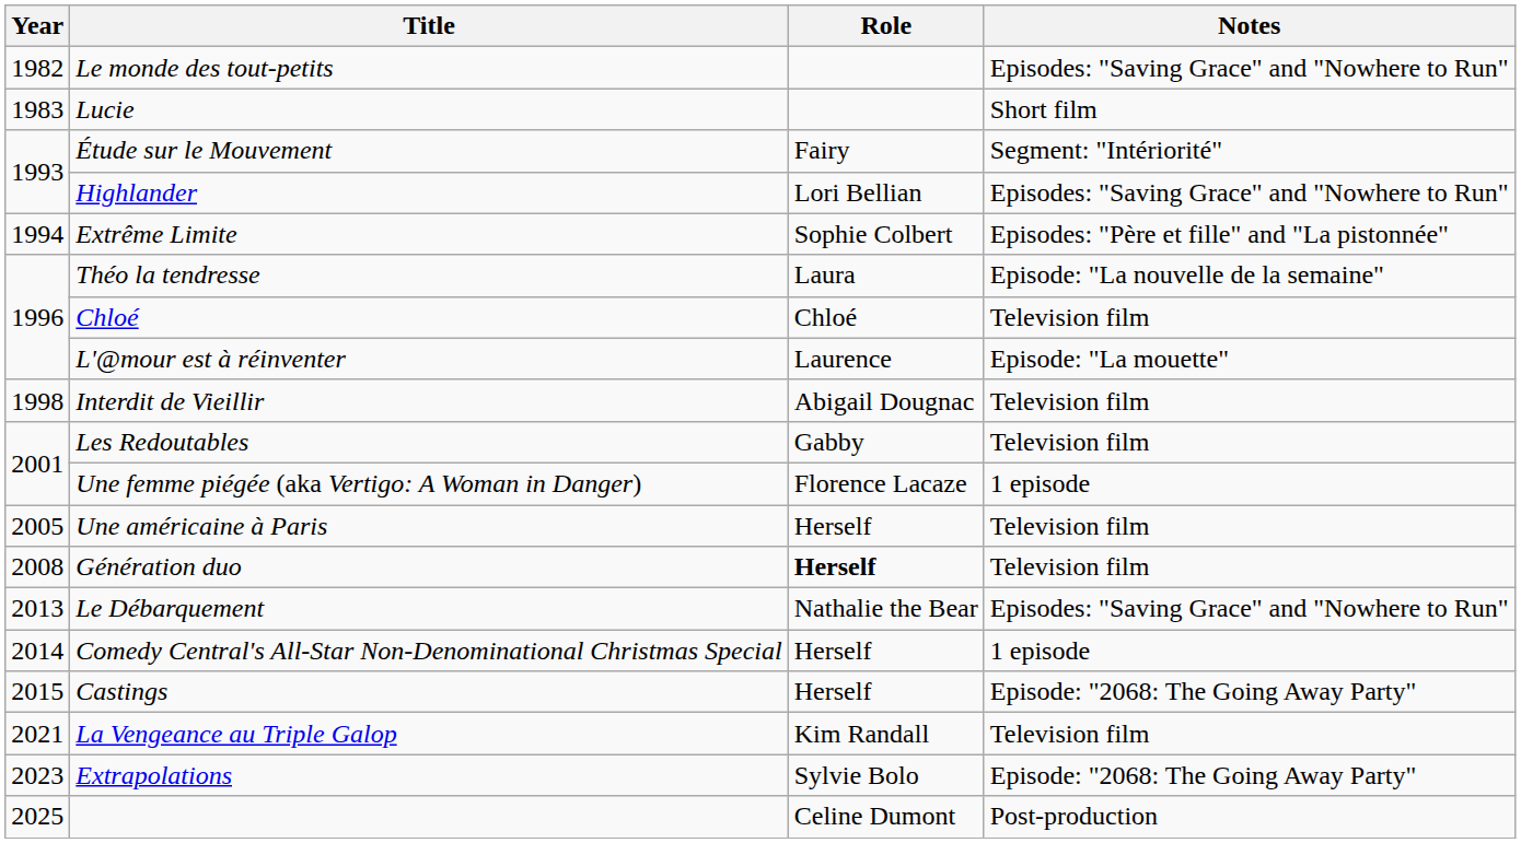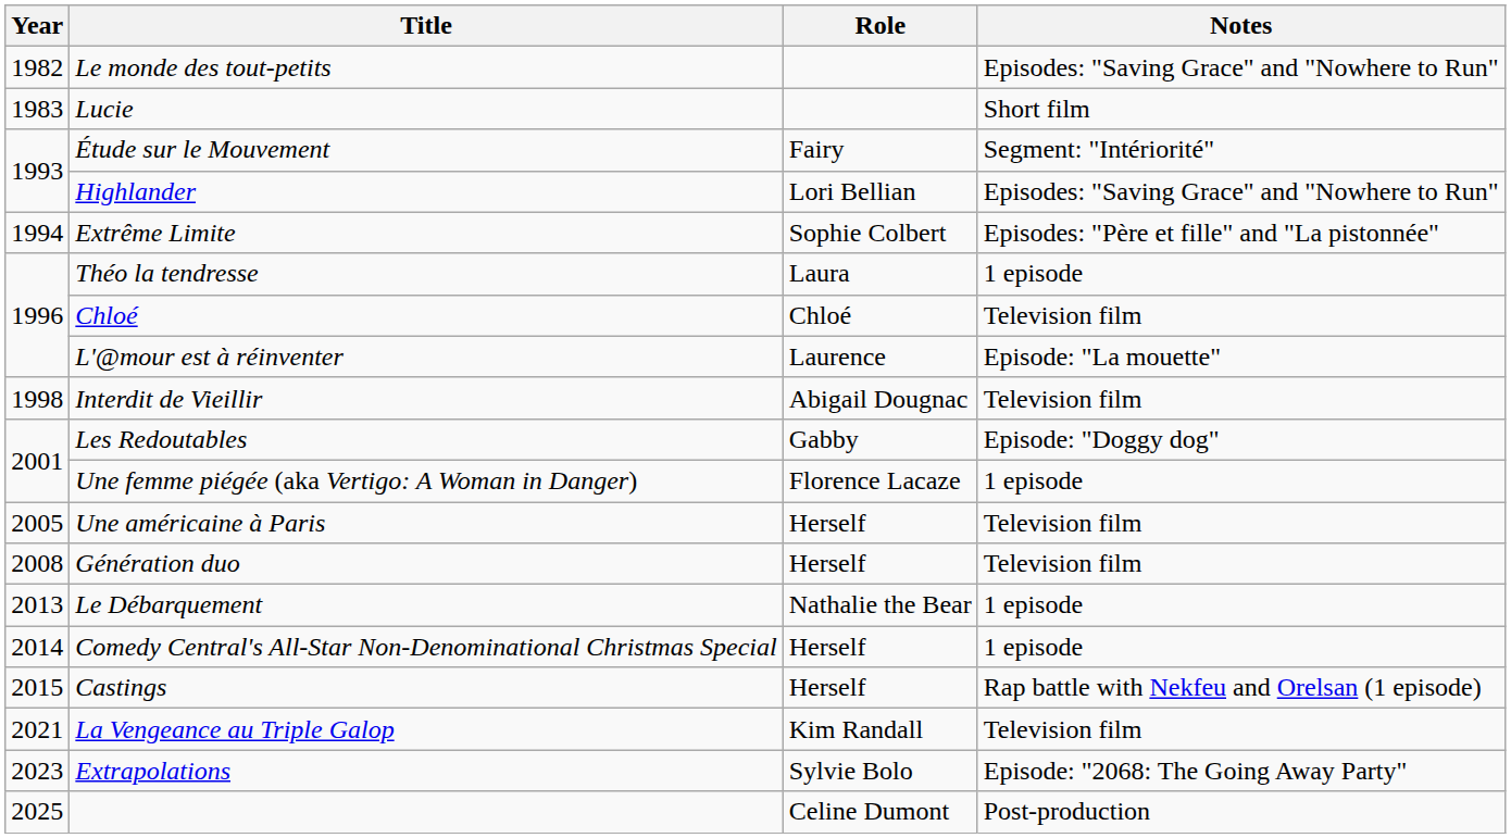 <table class="wikitable sortable">
 <tr>
 <th scope="col">Year</th>
 <th scope="col">Title</th>
 <th scope="col">Role</th>
 <th scope="col" class="unsortable">Notes</th>
 </tr>
 <tr>
 <td>1982</td>
 <td><em>Le monde des tout-petits</em></td>
 <td></td>
 <td>Episodes: "Saving Grace" and "Nowhere to Run"</td>
 </tr>
 <tr>
 <td>1983</td>
 <td><em>Lucie</em></td>
 <td></td>
 <td>Short film</td>
 </tr>
 <tr>
 <td rowspan="2">1993</td>
 <td><em>Étude sur le Mouvement</em></td>
 <td>Fairy</td>
 <td>Segment: "Intériorité"</td>
 </tr>
 <tr>
 <td><em><a href='#'>Highlander</a></em></td>
 <td>Lori Bellian</td>
 <td>Episodes: "Saving Grace" and "Nowhere to Run"</td>
 </tr>
 <tr>
 <td>1994</td>
 <td><em>Extrême Limite</em></td>
 <td>Sophie Colbert</td>
 <td>Episodes: "Père et fille" and "La pistonnée"</td>
 </tr>
 <tr>
 <td rowspan="3">1996</td>
 <td><em>Théo la tendresse</em></td>
 <td>Laura</td>
-<td>Episode: "La nouvelle de la semaine"</td>
+<td>1 episode</td>
 </tr>
 <tr>
 <td><em><a href='#'>Chloé</a></em></td>
 <td>Chloé</td>
 <td>Television film</td>
 </tr>
 <tr>
 <td><em>L'@mour est à réinventer</em></td>
 <td>Laurence</td>
 <td>Episode: "La mouette"</td>
 </tr>
 <tr>
 <td>1998</td>
 <td><em>Interdit de Vieillir</em></td>
 <td>Abigail Dougnac</td>
 <td>Television film</td>
 </tr>
 <tr>
 <td rowspan=2>2001</td>
 <td><em>Les Redoutables</em></td>
 <td>Gabby</td>
-<td>Television film</td>
+<td>Episode: "Doggy dog"</td>
 </tr>
 <tr>
 <td><em>Une femme piégée</em> (aka <em>Vertigo: A Woman in Danger</em>)</td>
 <td>Florence Lacaze</td>
 <td>1 episode</td>
 </tr>
 <tr>
 <td>2005</td>
 <td><em>Une américaine à Paris</em></td>
 <td>Herself</td>
 <td>Television film</td>
 </tr>
 <tr>
 <td>2008</td>
 <td><em>Génération duo</em></td>
-<td><strong>Herself</strong></td>
+<td>Herself</td>
 <td>Television film</td>
 </tr>
 <tr>
 <td>2013</td>
 <td><em>Le Débarquement</em></td>
 <td>Nathalie the Bear</td>
-<td>Episodes: "Saving Grace" and "Nowhere to Run"</td>
+<td>1 episode</td>
 </tr>
 <tr>
 <td>2014</td>
 <td><em>Comedy Central's All-Star Non-Denominational Christmas Special</em></td>
 <td>Herself</td>
 <td>1 episode</td>
 </tr>
 <tr>
 <td>2015</td>
 <td><em>Castings</em></td>
 <td>Herself</td>
-<td>Episode: "2068: The Going Away Party"</td>
+<td>Rap battle with <a href='#'>Nekfeu</a> and <a href='#'>Orelsan</a> (1 episode)</td>
 </tr>
 <tr>
 <td>2021</td>
 <td><em><a href='#'>La Vengeance au Triple Galop</a></em></td>
 <td>Kim Randall</td>
 <td>Television film</td>
 </tr>
 <tr>
 <td>2023</td>
 <td><em><a href='#'>Extrapolations</a></em></td>
 <td>Sylvie Bolo</td>
 <td>Episode: "2068: The Going Away Party"</td>
 </tr>
 <tr>
 <td>2025</td>
 <td></td>
 <td>Celine Dumont</td>
 <td>Post-production</td>
 </tr>
 </table>
